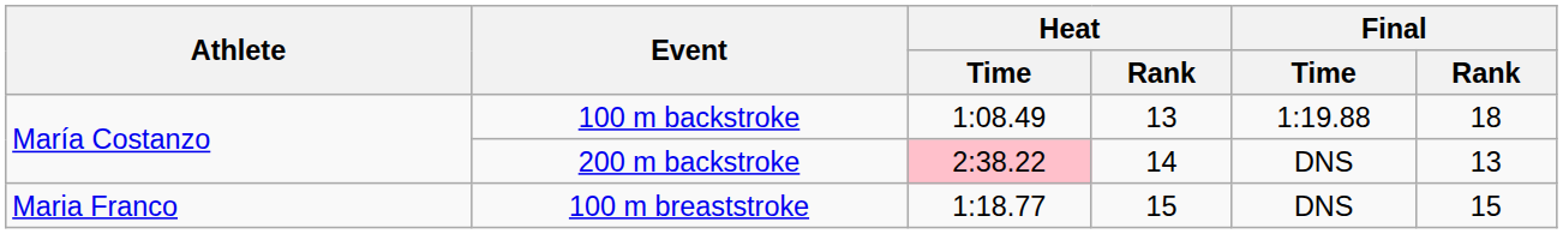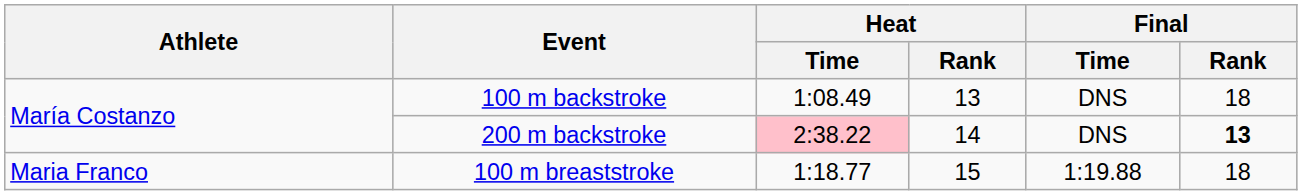 <table class=wikitable style="font-size:95%" width="95%">
 <tr>
 <th rowspan="2">Athlete</th>
 <th rowspan="2">Event</th>
 <th colspan="2">Heat</th>
 <th colspan="2">Final</th>
 </tr>
 <tr>
 <th>Time</th>
 <th>Rank</th>
 <th>Time</th>
 <th>Rank</th>
 </tr>
 <tr>
 <td rowspan=2 width=30%><a href='#'>María Costanzo</a></td>
 <td align=center><a href='#'>100 m backstroke</a></td>
 <td align=center>1:08.49</td>
 <td align=center>13</td>
-<td align=center>1:19.88</td>
+<td align=center>DNS</td>
 <td align=center>18</td>
 </tr>
 <tr>
 <td align=center><a href='#'>200 m backstroke</a></td>
 <td align=center style="background: pink;">2:38.22</td>
 <td align=center>14</td>
 <td align=center>DNS</td>
-<td align=center>13</td>
+<td align=center><strong>13</strong></td>
 </tr>
 <tr>
 <td width=30%><a href='#'>Maria Franco</a></td>
 <td align=center><a href='#'>100 m breaststroke</a></td>
 <td align=center>1:18.77</td>
 <td align=center>15</td>
-<td align=center>DNS</td>
-<td align=center>15</td>
+<td align=center>1:19.88</td>
+<td align=center>18</td>
 </tr>
 </table>
